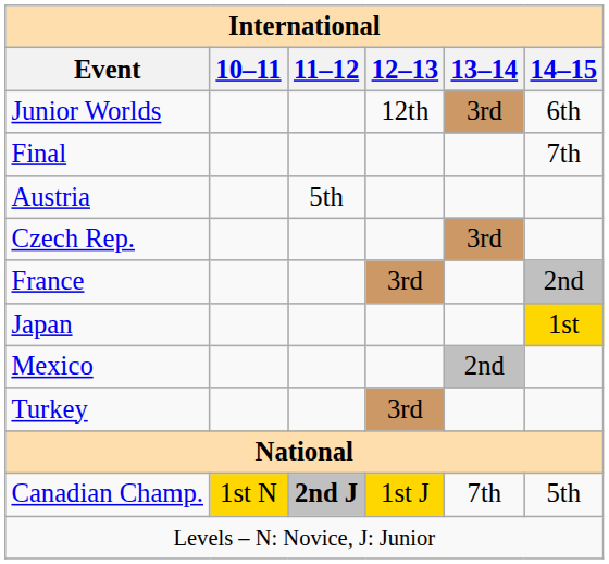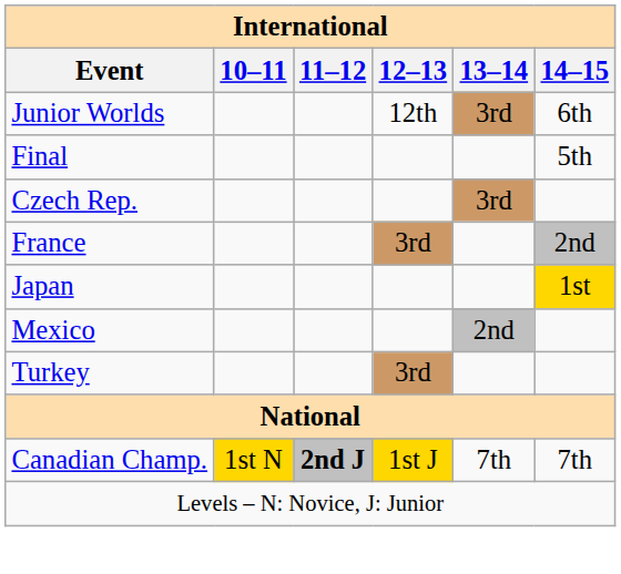 <table class="wikitable" style="text-align:center">
 <tr>
 <th style="background-color: #ffdead; " colspan=6 align=center>International</th>
 </tr>
 <tr>
 <th>Event</th>
 <th><a href='#'>10–11</a></th>
 <th><a href='#'>11–12</a></th>
 <th><a href='#'>12–13</a></th>
 <th><a href='#'>13–14</a></th>
 <th><a href='#'>14–15</a></th>
 </tr>
 <tr>
 <td align=left><a href='#'>Junior Worlds</a></td>
 <td></td>
 <td></td>
 <td>12th</td>
 <td bgcolor=cc9966>3rd</td>
 <td>6th</td>
 </tr>
 <tr>
 <td align=left> <a href='#'>Final</a></td>
 <td></td>
 <td></td>
 <td></td>
 <td></td>
-<td>7th</td>
-</tr>
-<tr>
-<td align=left> <a href='#'>Austria</a></td>
-<td></td>
 <td>5th</td>
-<td></td>
-<td></td>
-<td></td>
 </tr>
 <tr>
 <td align=left> <a href='#'>Czech Rep.</a></td>
 <td></td>
 <td></td>
 <td></td>
 <td bgcolor=cc9966>3rd</td>
 <td></td>
 </tr>
 <tr>
 <td align=left> <a href='#'>France</a></td>
 <td></td>
 <td></td>
 <td bgcolor=cc9966>3rd</td>
 <td></td>
 <td bgcolor=silver>2nd</td>
 </tr>
 <tr>
 <td align=left> <a href='#'>Japan</a></td>
 <td></td>
 <td></td>
 <td></td>
 <td></td>
 <td bgcolor=gold>1st</td>
 </tr>
 <tr>
 <td align=left> <a href='#'>Mexico</a></td>
 <td></td>
 <td></td>
 <td></td>
 <td bgcolor=silver>2nd</td>
 <td></td>
 </tr>
 <tr>
 <td align=left> <a href='#'>Turkey</a></td>
 <td></td>
 <td></td>
 <td bgcolor=cc9966>3rd</td>
 <td></td>
 <td></td>
 </tr>
 <tr>
 <th style="background-color: #ffdead; " colspan=6 align=center>National</th>
 </tr>
 <tr>
 <td align=left><a href='#'>Canadian Champ.</a></td>
 <td bgcolor=gold>1st N</td>
 <td bgcolor=silver><strong>2nd J</strong></td>
 <td bgcolor=gold>1st J</td>
 <td>7th</td>
-<td>5th</td>
+<td>7th</td>
 </tr>
 <tr>
 <td colspan=6 align=center><small> Levels – N: Novice, J: Junior </small></td>
 </tr>
 </table>
